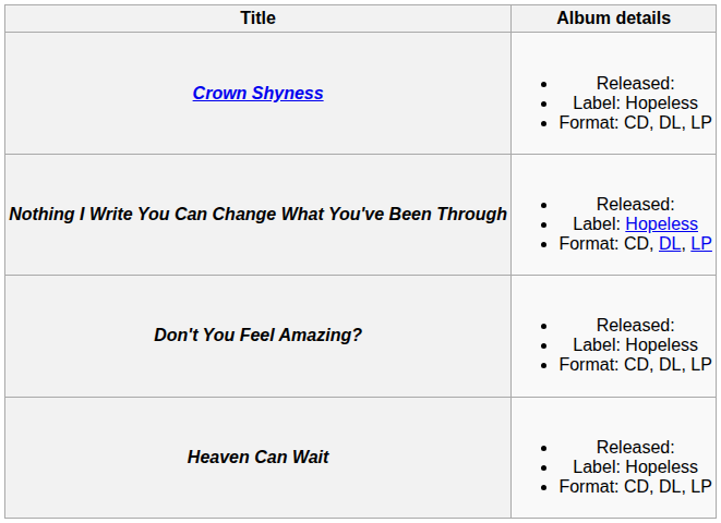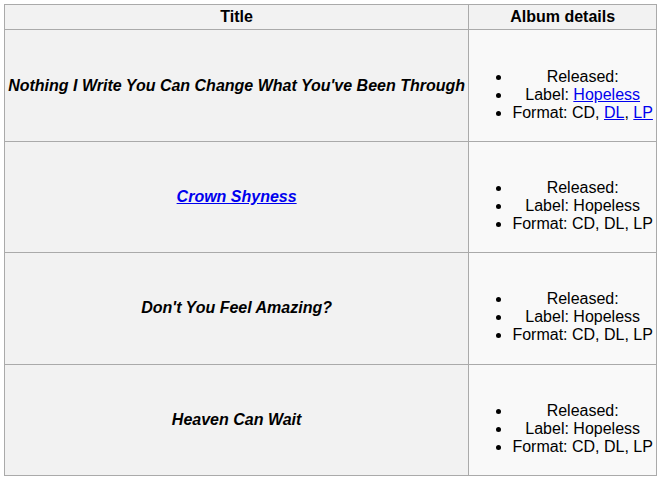 <table class="wikitable plainrowheaders" style="text-align:center;">
 <tr>
 <th scope="col">Title</th>
 <th scope="col">Album details</th>
 </tr>
 <tr>
 </tr>
 <tr>
+<th scope="row"><em>Nothing I Write You Can Change What You've Been Through</em></th>
+<td><br><ul><li>Released: </li><li>Label: <a href='#'>Hopeless</a></li><li>Format: CD, <a href='#'>DL</a>, <a href='#'>LP</a></li></ul></td>
+</tr>
+<tr>
 <th scope="row"><em><a href='#'>Crown Shyness</a></em></th>
 <td><br><ul><li>Released: </li><li>Label: Hopeless</li><li>Format: CD, DL, LP</li></ul></td>
-</tr>
-<tr>
-<th scope="row"><em>Nothing I Write You Can Change What You've Been Through</em></th>
-<td><br><ul><li>Released: </li><li>Label: <a href='#'>Hopeless</a></li><li>Format: CD, <a href='#'>DL</a>, <a href='#'>LP</a></li></ul></td>
 </tr>
 <tr>
 <th scope="row"><em>Don't You Feel Amazing?</em></th>
 <td><br><ul><li>Released: </li><li>Label: Hopeless</li><li>Format: CD, DL, LP</li></ul></td>
 </tr>
 <tr>
 <th scope="row"><em>Heaven Can Wait</em></th>
 <td><br><ul><li>Released: </li><li>Label: Hopeless</li><li>Format: CD, DL, LP</li></ul></td>
 </tr>
 </table>
